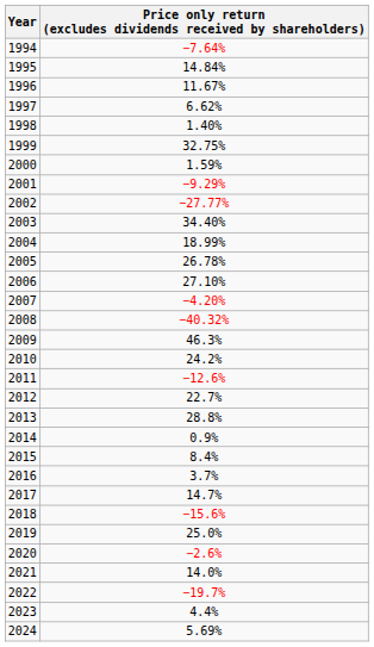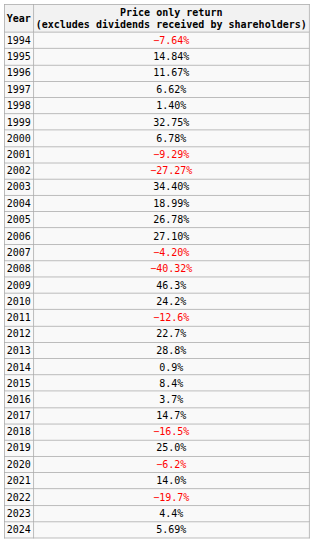 <table class="wikitable sortable" style="text-align:center">
 <tr>
 <th>Year</th>
 <th>Price only return<br>(excludes dividends received by shareholders)</th>
 </tr>
 <tr>
 <td>1994</td>
 <td style="color:red">−7.64%</td>
 </tr>
 <tr>
 <td>1995</td>
 <td>14.84%</td>
 </tr>
 <tr>
 <td>1996</td>
 <td>11.67%</td>
 </tr>
 <tr>
 <td>1997</td>
 <td>6.62%</td>
 </tr>
 <tr>
 <td>1998</td>
 <td>1.40%</td>
 </tr>
 <tr>
 <td>1999</td>
 <td>32.75%</td>
 </tr>
 <tr>
 <td>2000</td>
-<td>1.59%</td>
+<td>6.78%</td>
 </tr>
 <tr>
 <td>2001</td>
 <td style="color:red">−9.29%</td>
 </tr>
 <tr>
 <td>2002</td>
-<td style="color:red">−27.77%</td>
+<td style="color:red">−27.27%</td>
 </tr>
 <tr>
 <td>2003</td>
 <td>34.40%</td>
 </tr>
 <tr>
 <td>2004</td>
 <td>18.99%</td>
 </tr>
 <tr>
 <td>2005</td>
 <td>26.78%</td>
 </tr>
 <tr>
 <td>2006</td>
 <td>27.10%</td>
 </tr>
 <tr>
 <td>2007</td>
 <td style="color:red">−4.20%</td>
 </tr>
 <tr>
 <td>2008</td>
 <td style="color:red">−40.32%</td>
 </tr>
 <tr>
 <td>2009</td>
 <td>46.3%</td>
 </tr>
 <tr>
 <td>2010</td>
 <td>24.2%</td>
 </tr>
 <tr>
 <td>2011</td>
 <td style="color:red">−12.6%</td>
 </tr>
 <tr>
 <td>2012</td>
 <td>22.7%</td>
 </tr>
 <tr>
 <td>2013</td>
 <td>28.8%</td>
 </tr>
 <tr>
 <td>2014</td>
 <td>0.9%</td>
 </tr>
 <tr>
 <td>2015</td>
 <td>8.4%</td>
 </tr>
 <tr>
 <td>2016</td>
 <td>3.7%</td>
 </tr>
 <tr>
 <td>2017</td>
 <td>14.7%</td>
 </tr>
 <tr>
 <td>2018</td>
-<td style="color:red">−15.6%</td>
+<td style="color:red">−16.5%</td>
 </tr>
 <tr>
 <td>2019</td>
 <td>25.0%</td>
 </tr>
 <tr>
 <td>2020</td>
-<td style="color:red">−2.6%</td>
+<td style="color:red">−6.2%</td>
 </tr>
 <tr>
 <td>2021</td>
 <td>14.0%</td>
 </tr>
 <tr>
 <td>2022</td>
 <td style="color:red">−19.7%</td>
 </tr>
 <tr>
 <td>2023</td>
 <td>4.4%</td>
 </tr>
 <tr>
 <td>2024</td>
 <td>5.69%</td>
 </tr>
 </table>
